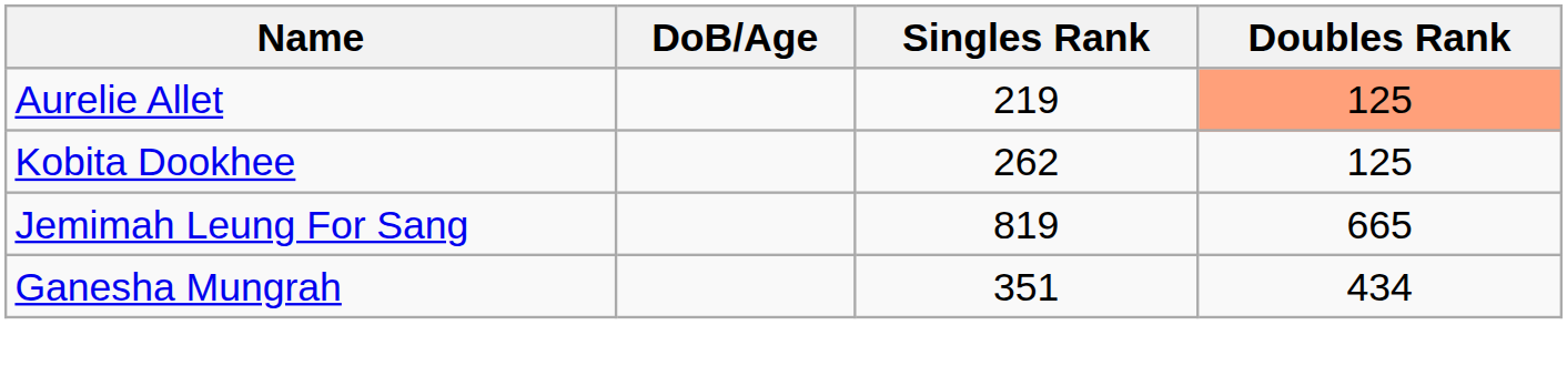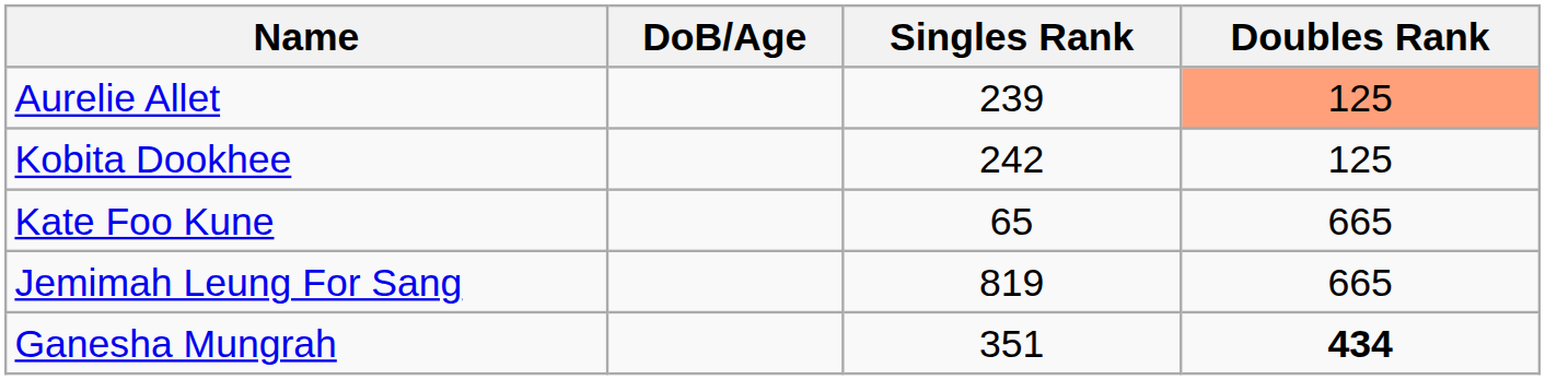 <table class="wikitable"  style="width:600px; font-size:95%;">
 <tr>
 <th align="left">Name</th>
 <th align="left">DoB/Age</th>
 <th align="left">Singles Rank</th>
 <th align="left">Doubles Rank</th>
 </tr>
 <tr>
 <td><a href='#'>Aurelie Allet</a></td>
 <td></td>
-<td align="center">219</td>
+<td align="center">239</td>
 <td align="center" style="background: lightsalmon;">125</td>
 </tr>
 <tr>
 <td><a href='#'>Kobita Dookhee</a></td>
 <td></td>
-<td align="center">262</td>
+<td align="center">242</td>
 <td align="center">125</td>
+</tr>
+<tr>
+<td><a href='#'>Kate Foo Kune</a></td>
+<td></td>
+<td align="center">65</td>
+<td align="center">665</td>
 </tr>
 <tr>
 <td><a href='#'>Jemimah Leung For Sang</a></td>
 <td></td>
 <td align="center">819</td>
 <td align="center">665</td>
 </tr>
 <tr>
 <td><a href='#'>Ganesha Mungrah</a></td>
 <td></td>
 <td align="center">351</td>
-<td align="center">434</td>
+<td align="center"><strong>434</strong></td>
 </tr>
 </table>
